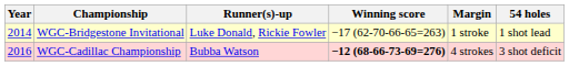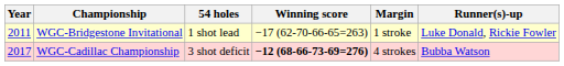 <table class="wikitable">
 <tr>
 <th>Year</th>
 <th>Championship</th>
-<th>Runner(s)-up</th>
+<th>54 holes</th>
 <th>Winning score</th>
 <th>Margin</th>
-<th>54 holes</th>
+<th>Runner(s)-up</th>
 </tr>
 <tr style="background:#ffc;">
-<td align=center><a href='#'>2014</a></td>
+<td align=center><a href='#'>2011</a></td>
 <td><a href='#'>WGC-Bridgestone Invitational</a></td>
-<td> <a href='#'>Luke Donald</a>,  <a href='#'>Rickie Fowler</a></td>
+<td>1 shot lead</td>
 <td align=center>−17 (62-70-66-65=263)</td>
 <td>1 stroke</td>
-<td>1 shot lead</td>
+<td> <a href='#'>Luke Donald</a>,  <a href='#'>Rickie Fowler</a></td>
 </tr>
 <tr style=background:#FFD6D6>
-<td align=center><a href='#'>2016</a></td>
+<td align=center><a href='#'>2017</a></td>
 <td><a href='#'>WGC-Cadillac Championship</a></td>
-<td> <a href='#'>Bubba Watson</a></td>
+<td>3 shot deficit</td>
 <td align=center><strong>−12 (68-66-73-69=276)</strong></td>
 <td>4 strokes</td>
-<td>3 shot deficit</td>
+<td> <a href='#'>Bubba Watson</a></td>
 </tr>
 </table>
